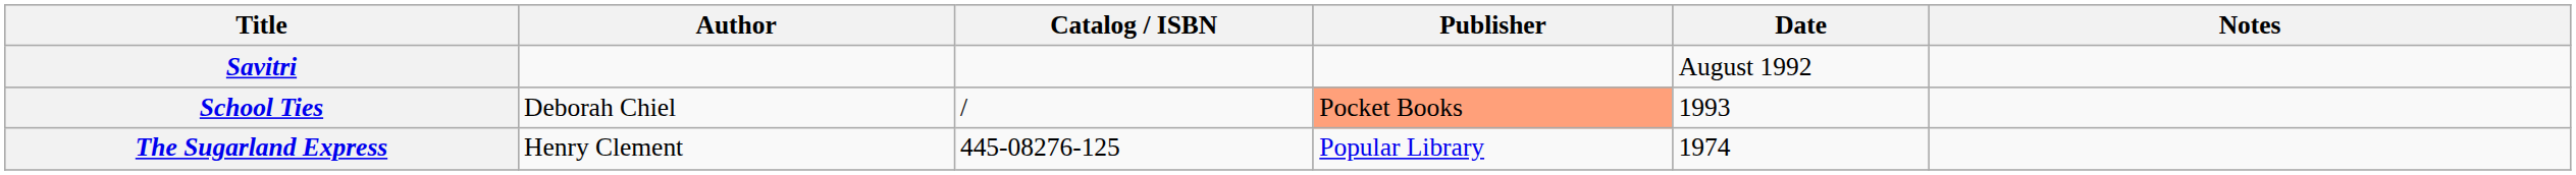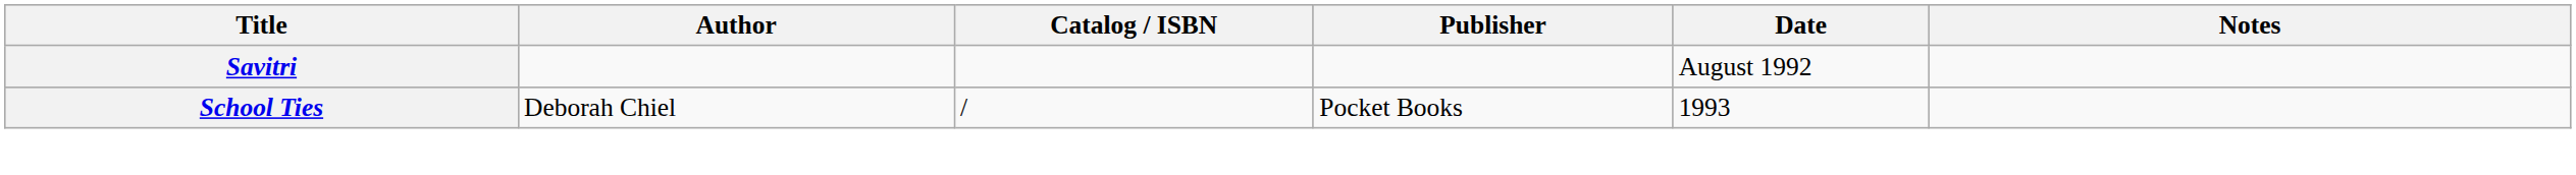 <table class="wikitable sortable" style="width:100%;">
 <tr>
 <th width=20%>Title</th>
 <th width=17%>Author</th>
 <th width=14%>Catalog / ISBN</th>
 <th width=14%>Publisher</th>
 <th width=10%>Date</th>
 <th width=25%>Notes</th>
 </tr>
 <tr>
 <th><em><a href='#'>Savitri</a></em></th>
 <td></td>
 <td></td>
 <td></td>
 <td>August 1992</td>
 <td></td>
 </tr>
 <tr>
 <th><em><a href='#'>School Ties</a></em></th>
 <td>Deborah Chiel</td>
 <td> / </td>
-<td style="background: lightsalmon;">Pocket Books</td>
+<td>Pocket Books</td>
 <td>1993</td>
 <td></td>
 </tr>
-<tr>
-<th><em><a href='#'>The Sugarland Express</a></em></th>
-<td>Henry Clement</td>
-<td>445-08276-125</td>
-<td><a href='#'>Popular Library</a></td>
-<td>1974</td>
-<td></td>
-</tr>
 </table>
